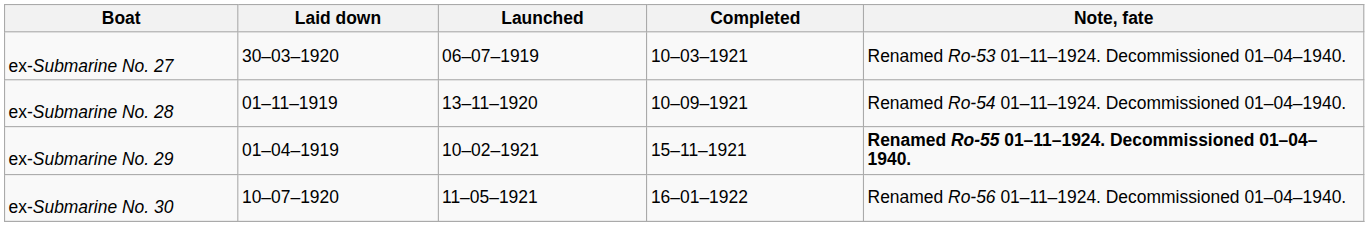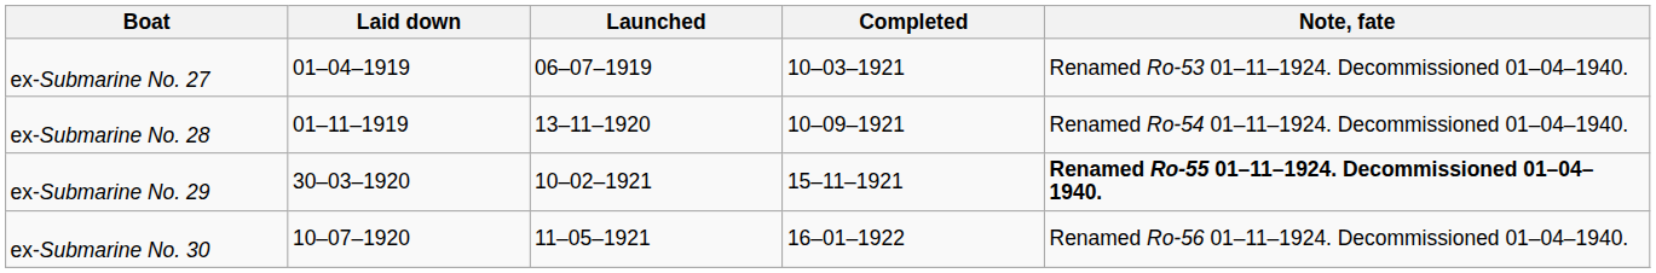 <table class="wikitable">
 <tr>
 <th width="7%">Boat</th>
 <th width="6%">Laid down</th>
 <th width="6%">Launched</th>
 <th width="6%">Completed</th>
 <th width="15%">Note, fate</th>
 </tr>
 <tr>
 <td><br>ex-<em>Submarine No. 27</em></td>
-<td>30–03–1920</td>
+<td>01–04–1919</td>
 <td>06–07–1919</td>
 <td>10–03–1921</td>
 <td>Renamed <em>Ro-53</em> 01–11–1924. Decommissioned 01–04–1940.</td>
 </tr>
 <tr>
 <td><br>ex-<em>Submarine No. 28</em></td>
 <td>01–11–1919</td>
 <td>13–11–1920</td>
 <td>10–09–1921</td>
 <td>Renamed <em>Ro-54</em> 01–11–1924. Decommissioned 01–04–1940.</td>
 </tr>
 <tr>
 <td><br>ex-<em>Submarine No. 29</em></td>
-<td>01–04–1919</td>
+<td>30–03–1920</td>
 <td>10–02–1921</td>
 <td>15–11–1921</td>
 <td><strong>Renamed <em>Ro-55</em> 01–11–1924. Decommissioned 01–04–1940.</strong></td>
 </tr>
 <tr>
 <td><br>ex-<em>Submarine No. 30</em></td>
 <td>10–07–1920</td>
 <td>11–05–1921</td>
 <td>16–01–1922</td>
 <td>Renamed <em>Ro-56</em> 01–11–1924. Decommissioned 01–04–1940.</td>
 </tr>
 <tr>
 </tr>
 </table>
